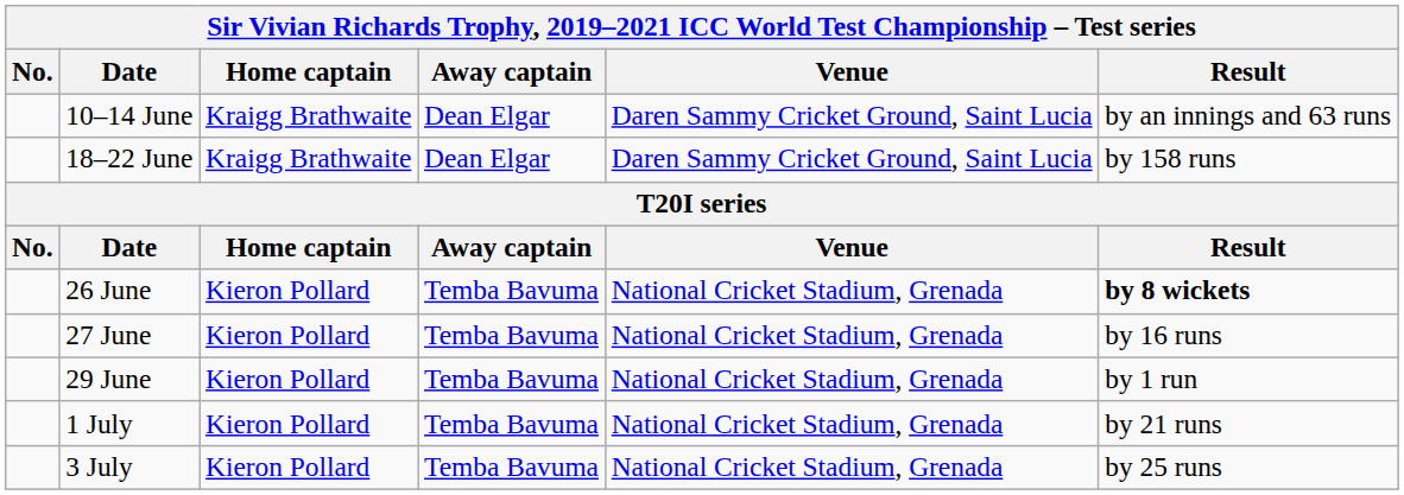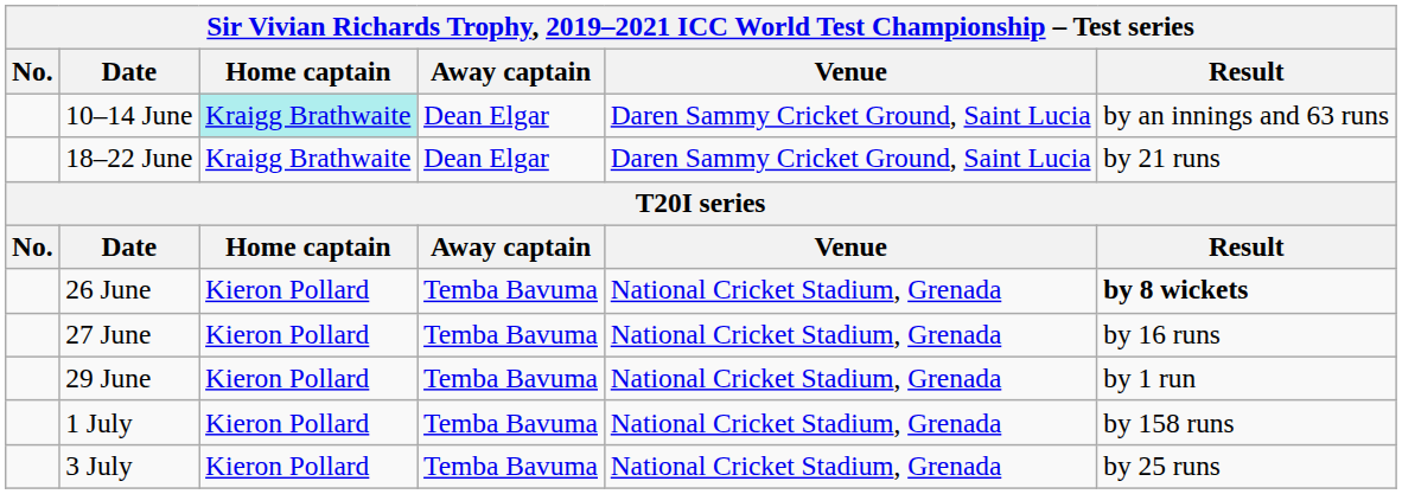 <table class="wikitable">
 <tr>
 <th colspan="9"><a href='#'>Sir Vivian Richards Trophy</a>, <a href='#'>2019–2021 ICC World Test Championship</a> – Test series</th>
 </tr>
 <tr>
 <th>No.</th>
 <th>Date</th>
 <th>Home captain</th>
 <th>Away captain</th>
 <th>Venue</th>
 <th>Result</th>
 </tr>
 <tr>
 <td></td>
 <td>10–14 June</td>
-<td><a href='#'>Kraigg Brathwaite</a></td>
+<td style="background: paleturquoise;"><a href='#'>Kraigg Brathwaite</a></td>
 <td><a href='#'>Dean Elgar</a></td>
 <td><a href='#'>Daren Sammy Cricket Ground</a>, <a href='#'>Saint Lucia</a></td>
 <td> by an innings and 63 runs</td>
 </tr>
 <tr>
 <td></td>
 <td>18–22 June</td>
 <td><a href='#'>Kraigg Brathwaite</a></td>
 <td><a href='#'>Dean Elgar</a></td>
 <td><a href='#'>Daren Sammy Cricket Ground</a>, <a href='#'>Saint Lucia</a></td>
-<td> by 158 runs</td>
+<td> by 21 runs</td>
 </tr>
 <tr>
 <th colspan="9">T20I series</th>
 </tr>
 <tr>
 <th>No.</th>
 <th>Date</th>
 <th>Home captain</th>
 <th>Away captain</th>
 <th>Venue</th>
 <th>Result</th>
 </tr>
 <tr>
 <td></td>
 <td>26 June</td>
 <td><a href='#'>Kieron Pollard</a></td>
 <td><a href='#'>Temba Bavuma</a></td>
 <td><a href='#'>National Cricket Stadium</a>, <a href='#'>Grenada</a></td>
 <td><strong> by 8 wickets</strong></td>
 </tr>
 <tr>
 <td></td>
 <td>27 June</td>
 <td><a href='#'>Kieron Pollard</a></td>
 <td><a href='#'>Temba Bavuma</a></td>
 <td><a href='#'>National Cricket Stadium</a>, <a href='#'>Grenada</a></td>
 <td> by 16 runs</td>
 </tr>
 <tr>
 <td></td>
 <td>29 June</td>
 <td><a href='#'>Kieron Pollard</a></td>
 <td><a href='#'>Temba Bavuma</a></td>
 <td><a href='#'>National Cricket Stadium</a>, <a href='#'>Grenada</a></td>
 <td> by 1 run</td>
 </tr>
 <tr>
 <td></td>
 <td>1 July</td>
 <td><a href='#'>Kieron Pollard</a></td>
 <td><a href='#'>Temba Bavuma</a></td>
 <td><a href='#'>National Cricket Stadium</a>, <a href='#'>Grenada</a></td>
-<td> by 21 runs</td>
+<td> by 158 runs</td>
 </tr>
 <tr>
 <td></td>
 <td>3 July</td>
 <td><a href='#'>Kieron Pollard</a></td>
 <td><a href='#'>Temba Bavuma</a></td>
 <td><a href='#'>National Cricket Stadium</a>, <a href='#'>Grenada</a></td>
 <td> by 25 runs</td>
 </tr>
 </table>
